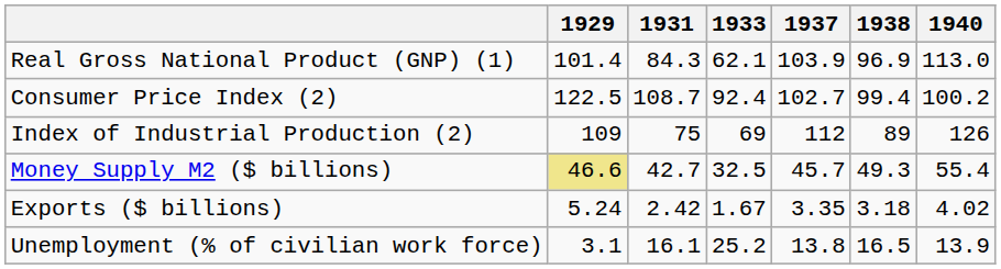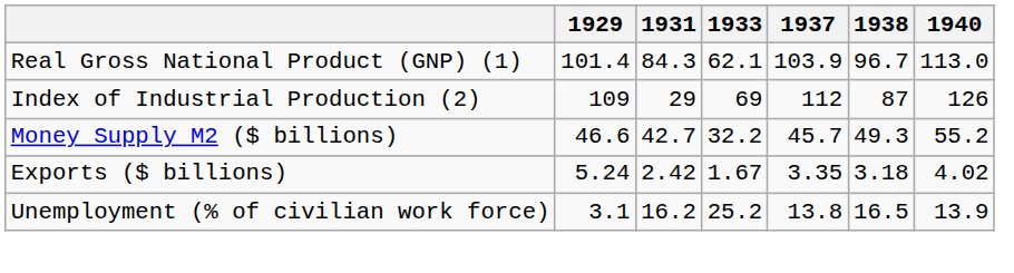 <table class="wikitable">
 <tr>
 <th></th>
 <th>1929</th>
 <th>1931</th>
 <th>1933</th>
 <th>1937</th>
 <th>1938</th>
 <th>1940</th>
 </tr>
 <tr>
 <td>Real Gross National Product (GNP) (1)</td>
 <td align="right">101.4</td>
 <td align="right">84.3</td>
 <td align="right">62.1</td>
 <td align="right">103.9</td>
-<td align="right">96.9</td>
+<td align="right">96.7</td>
 <td align="right">113.0</td>
-</tr>
-<tr>
-<td>Consumer Price Index (2)</td>
-<td align="right">122.5</td>
-<td align="right">108.7</td>
-<td align="right">92.4</td>
-<td align="right">102.7</td>
-<td align="right">99.4</td>
-<td align="right">100.2</td>
 </tr>
 <tr>
 <td>Index of Industrial Production (2)</td>
 <td align="right">109</td>
-<td align="right">75</td>
+<td align="right">29</td>
 <td align="right">69</td>
 <td align="right">112</td>
-<td align="right">89</td>
+<td align="right">87</td>
 <td align="right">126</td>
 </tr>
 <tr>
 <td><a href='#'>Money Supply M2</a> ($ billions)</td>
-<td align="right" style="background: khaki;">46.6</td>
+<td align="right">46.6</td>
 <td align="right">42.7</td>
-<td align="right">32.5</td>
+<td align="right">32.2</td>
 <td align="right">45.7</td>
 <td align="right">49.3</td>
-<td align="right">55.4</td>
+<td align="right">55.2</td>
 </tr>
 <tr>
 <td>Exports ($ billions)</td>
 <td align="right">5.24</td>
 <td align="right">2.42</td>
 <td align="right">1.67</td>
 <td align="right">3.35</td>
 <td align="right">3.18</td>
 <td align="right">4.02</td>
 </tr>
 <tr>
 <td>Unemployment (% of civilian work force)</td>
 <td align="right">3.1</td>
-<td align="right">16.1</td>
+<td align="right">16.2</td>
 <td align="right">25.2</td>
 <td align="right">13.8</td>
 <td align="right">16.5</td>
 <td align="right">13.9</td>
 </tr>
 </table>
